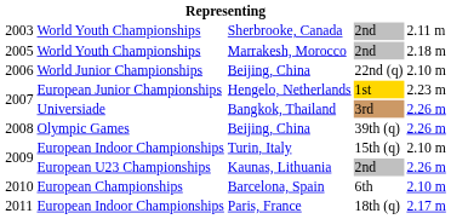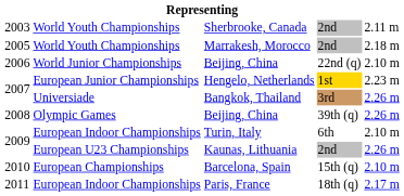 <table>
 <tr>
 <th colspan="5">Representing </th>
 </tr>
 <tr>
 <td>2003</td>
 <td><a href='#'>World Youth Championships</a></td>
 <td><a href='#'>Sherbrooke, Canada</a></td>
 <td bgcolor=silver>2nd</td>
 <td>2.11 m</td>
 </tr>
 <tr>
 <td>2005</td>
 <td><a href='#'>World Youth Championships</a></td>
 <td><a href='#'>Marrakesh, Morocco</a></td>
 <td bgcolor=silver>2nd</td>
 <td>2.18 m</td>
 </tr>
 <tr>
 <td>2006</td>
 <td><a href='#'>World Junior Championships</a></td>
 <td><a href='#'>Beijing, China</a></td>
 <td>22nd (q)</td>
 <td>2.10 m</td>
 </tr>
 <tr>
 <td rowspan=2>2007</td>
 <td><a href='#'>European Junior Championships</a></td>
 <td><a href='#'>Hengelo, Netherlands</a></td>
 <td bgcolor=gold>1st</td>
 <td>2.23 m</td>
 </tr>
 <tr>
 <td><a href='#'>Universiade</a></td>
 <td><a href='#'>Bangkok, Thailand</a></td>
 <td bgcolor=cc9966>3rd</td>
 <td><a href='#'>2.26 m</a></td>
 </tr>
 <tr>
 <td>2008</td>
 <td><a href='#'>Olympic Games</a></td>
 <td><a href='#'>Beijing, China</a></td>
 <td>39th (q)</td>
 <td><a href='#'>2.26 m</a></td>
 </tr>
 <tr>
 <td rowspan=2>2009</td>
 <td><a href='#'>European Indoor Championships</a></td>
 <td><a href='#'>Turin, Italy</a></td>
-<td>15th (q)</td>
+<td>6th</td>
 <td>2.10 m</td>
 </tr>
 <tr>
 <td><a href='#'>European U23 Championships</a></td>
 <td><a href='#'>Kaunas, Lithuania</a></td>
 <td bgcolor=silver>2nd</td>
 <td><a href='#'>2.26 m</a></td>
 </tr>
 <tr>
 <td>2010</td>
 <td><a href='#'>European Championships</a></td>
 <td><a href='#'>Barcelona, Spain</a></td>
-<td>6th</td>
+<td>15th (q)</td>
 <td><a href='#'>2.10 m</a></td>
 </tr>
 <tr>
 <td>2011</td>
 <td><a href='#'>European Indoor Championships</a></td>
 <td><a href='#'>Paris, France</a></td>
 <td>18th (q)</td>
 <td><a href='#'>2.17 m</a></td>
 </tr>
 </table>
